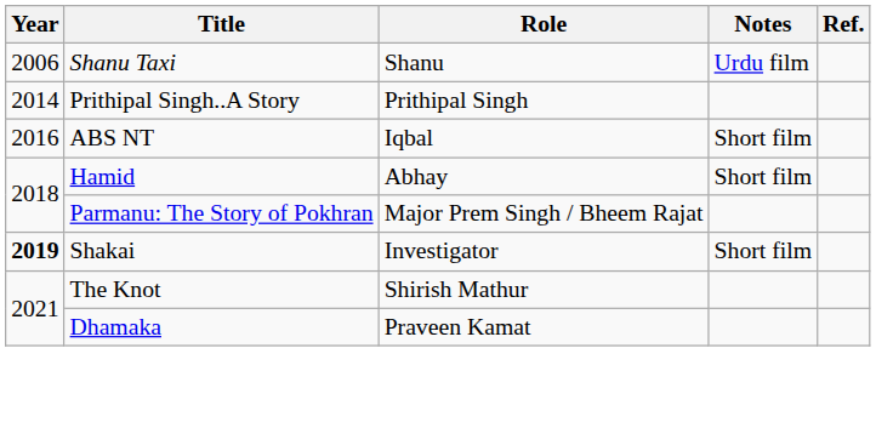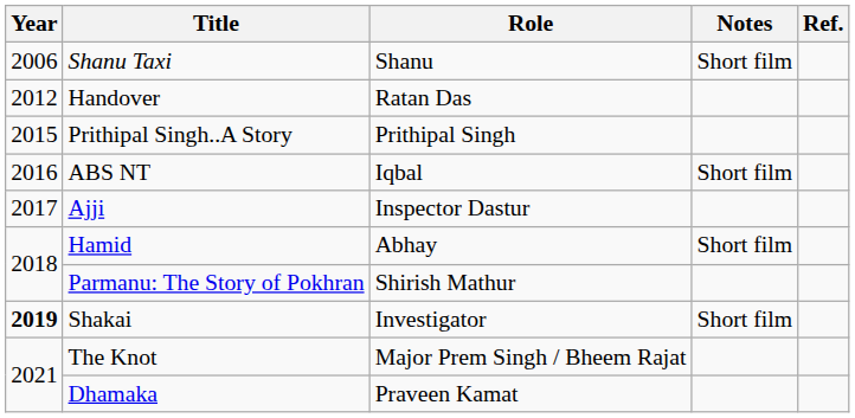 <table class="wikitable sortable">
 <tr>
 <th style="background:;">Year</th>
 <th style="background:;">Title</th>
 <th style="background:;">Role</th>
 <th style="background:;" class="unsortable">Notes</th>
 <th style="background:;" class="unsortable">Ref.</th>
 </tr>
 <tr>
 <td>2006</td>
 <td><em>Shanu Taxi</td>
 <td>Shanu</td>
-<td><a href='#'>Urdu</a> film</td>
+<td>Short film</td>
 <td></td>
 </tr>
 <tr>
-<td>2014</td>
+<td>2012</td>
+<td></em>Handover<em></td>
+<td>Ratan Das</td>
+<td></td>
+<td></td>
+</tr>
+<tr>
+<td>2015</td>
 <td></em>Prithipal Singh..A Story<em></td>
 <td>Prithipal Singh</td>
 <td></td>
 <td></td>
 </tr>
 <tr>
 <td>2016</td>
 <td></em>ABS NT<em></td>
 <td>Iqbal</td>
 <td>Short film</td>
 <td></td>
 </tr>
 <tr>
+<td>2017</td>
+<td></em><a href='#'>Ajji</a><em></td>
+<td>Inspector Dastur</td>
+<td></td>
+<td></td>
+</tr>
+<tr>
 <td rowspan="2">2018</td>
 <td></em><a href='#'>Hamid</a><em></td>
 <td>Abhay</td>
 <td>Short film</td>
 <td></td>
 </tr>
 <tr>
 <td></em><a href='#'>Parmanu: The Story of Pokhran</a><em></td>
-<td>Major Prem Singh / Bheem Rajat</td>
+<td>Shirish Mathur</td>
 <td></td>
 <td></td>
 </tr>
 <tr>
 <td><strong>2019</strong></td>
 <td></em>Shakai<em></td>
 <td>Investigator</td>
 <td>Short film</td>
 <td></td>
 </tr>
 <tr>
 <td rowspan="2">2021</td>
 <td></em>The Knot<em></td>
-<td>Shirish Mathur</td>
+<td>Major Prem Singh / Bheem Rajat</td>
 <td></td>
 <td></td>
 </tr>
 <tr>
 <td></em><a href='#'>Dhamaka</a><em></td>
 <td>Praveen Kamat</td>
 <td></td>
 <td></td>
 </tr>
 </table>
